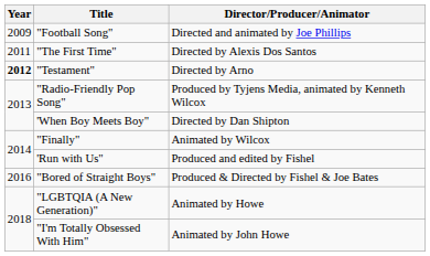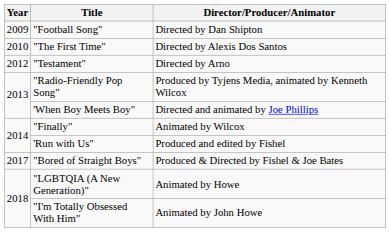 <table class="wikitable">
 <tr>
 <th>Year</th>
 <th>Title</th>
 <th>Director/Producer/Animator</th>
 </tr>
 <tr>
 <td>2009</td>
 <td width="175pt">"Football Song"</td>
-<td>Directed and animated by <a href='#'>Joe Phillips</a></td>
+<td width="340pt">Directed by Dan Shipton</td>
 </tr>
 <tr>
-<td>2011</td>
+<td>2010</td>
 <td>"The First Time"</td>
 <td>Directed by Alexis Dos Santos</td>
 </tr>
 <tr>
-<td><strong>2012</strong></td>
+<td>2012</td>
 <td>"Testament"</td>
 <td>Directed by Arno</td>
 </tr>
 <tr>
 <td rowspan="2">2013</td>
 <td>"Radio-Friendly Pop Song"</td>
 <td>Produced by Tyjens Media, animated by Kenneth Wilcox</td>
 </tr>
 <tr>
 <td>'When Boy Meets Boy"</td>
-<td width="340pt">Directed by Dan Shipton</td>
+<td>Directed and animated by <a href='#'>Joe Phillips</a></td>
 </tr>
 <tr>
 <td rowspan="2">2014</td>
 <td>"Finally"</td>
 <td>Animated by Wilcox</td>
 </tr>
 <tr>
 <td>'Run with Us"</td>
 <td>Produced and edited by Fishel</td>
 </tr>
 <tr>
-<td>2016</td>
+<td>2017</td>
 <td>"Bored of Straight Boys"</td>
 <td>Produced & Directed by Fishel & Joe Bates</td>
 </tr>
 <tr>
 <td rowspan="2">2018</td>
 <td>"LGBTQIA (A New Generation)"</td>
 <td>Animated by Howe</td>
 </tr>
 <tr>
 <td>"I'm Totally Obsessed With Him"</td>
 <td>Animated by John Howe</td>
 </tr>
 </table>
